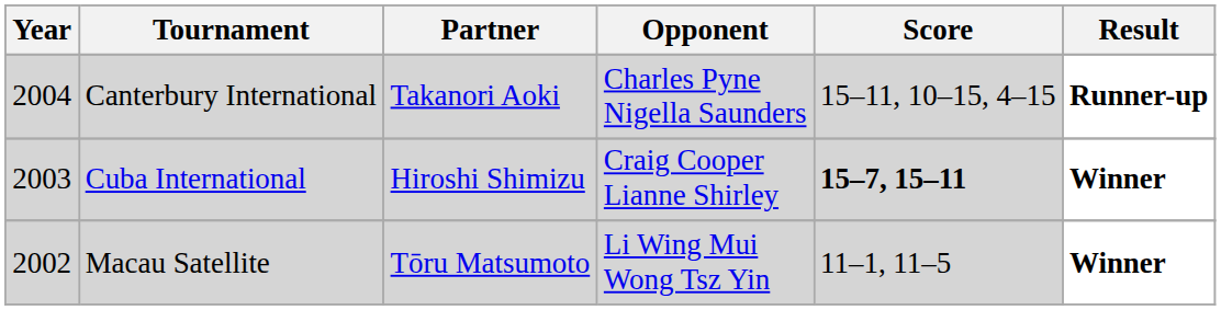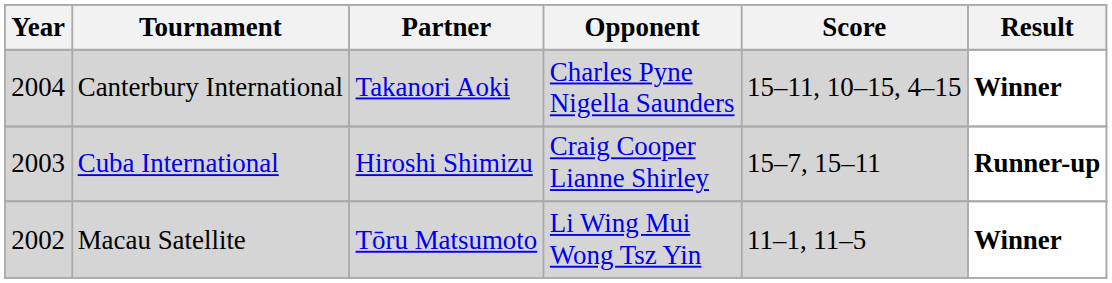 <table class="sortable wikitable" style="font-size: 90%;">
 <tr>
 <th>Year</th>
 <th>Tournament</th>
 <th>Partner</th>
 <th>Opponent</th>
 <th>Score</th>
 <th>Result</th>
 </tr>
 <tr>
 </tr>
 <tr style="background:#D5D5D5">
 <td align="center">2004</td>
 <td align="left">Canterbury International</td>
 <td align="left"> <a href='#'>Takanori Aoki</a></td>
 <td align="left"> <a href='#'>Charles Pyne</a> <br>  <a href='#'>Nigella Saunders</a></td>
 <td align="left">15–11, 10–15, 4–15</td>
-<td style="text-align:left; background:white"> <strong>Runner-up</strong></td>
+<td style="text-align:left; background:white"> <strong>Winner</strong></td>
 </tr>
 <tr>
 </tr>
 <tr style="background:#D5D5D5">
 <td align="center">2003</td>
 <td align="left"><a href='#'>Cuba International</a></td>
 <td align="left"> <a href='#'>Hiroshi Shimizu</a></td>
 <td align="left"> <a href='#'>Craig Cooper</a><br> <a href='#'>Lianne Shirley</a></td>
-<td align="left"><strong>15–7, 15–11</strong></td>
-<td style="text-align:left; background:white"> <strong>Winner</strong></td>
+<td align="left">15–7, 15–11</td>
+<td style="text-align:left; background:white"> <strong>Runner-up</strong></td>
 </tr>
 <tr>
 </tr>
 <tr style="background:#D5D5D5">
 <td align="center">2002</td>
 <td align="left">Macau Satellite</td>
 <td align="left"> <a href='#'>Tōru Matsumoto</a></td>
 <td align="left"> <a href='#'>Li Wing Mui</a> <br>  <a href='#'>Wong Tsz Yin</a></td>
 <td align="left">11–1, 11–5</td>
 <td style="text-align:left; background:white"> <strong>Winner</strong></td>
 </tr>
 </table>
